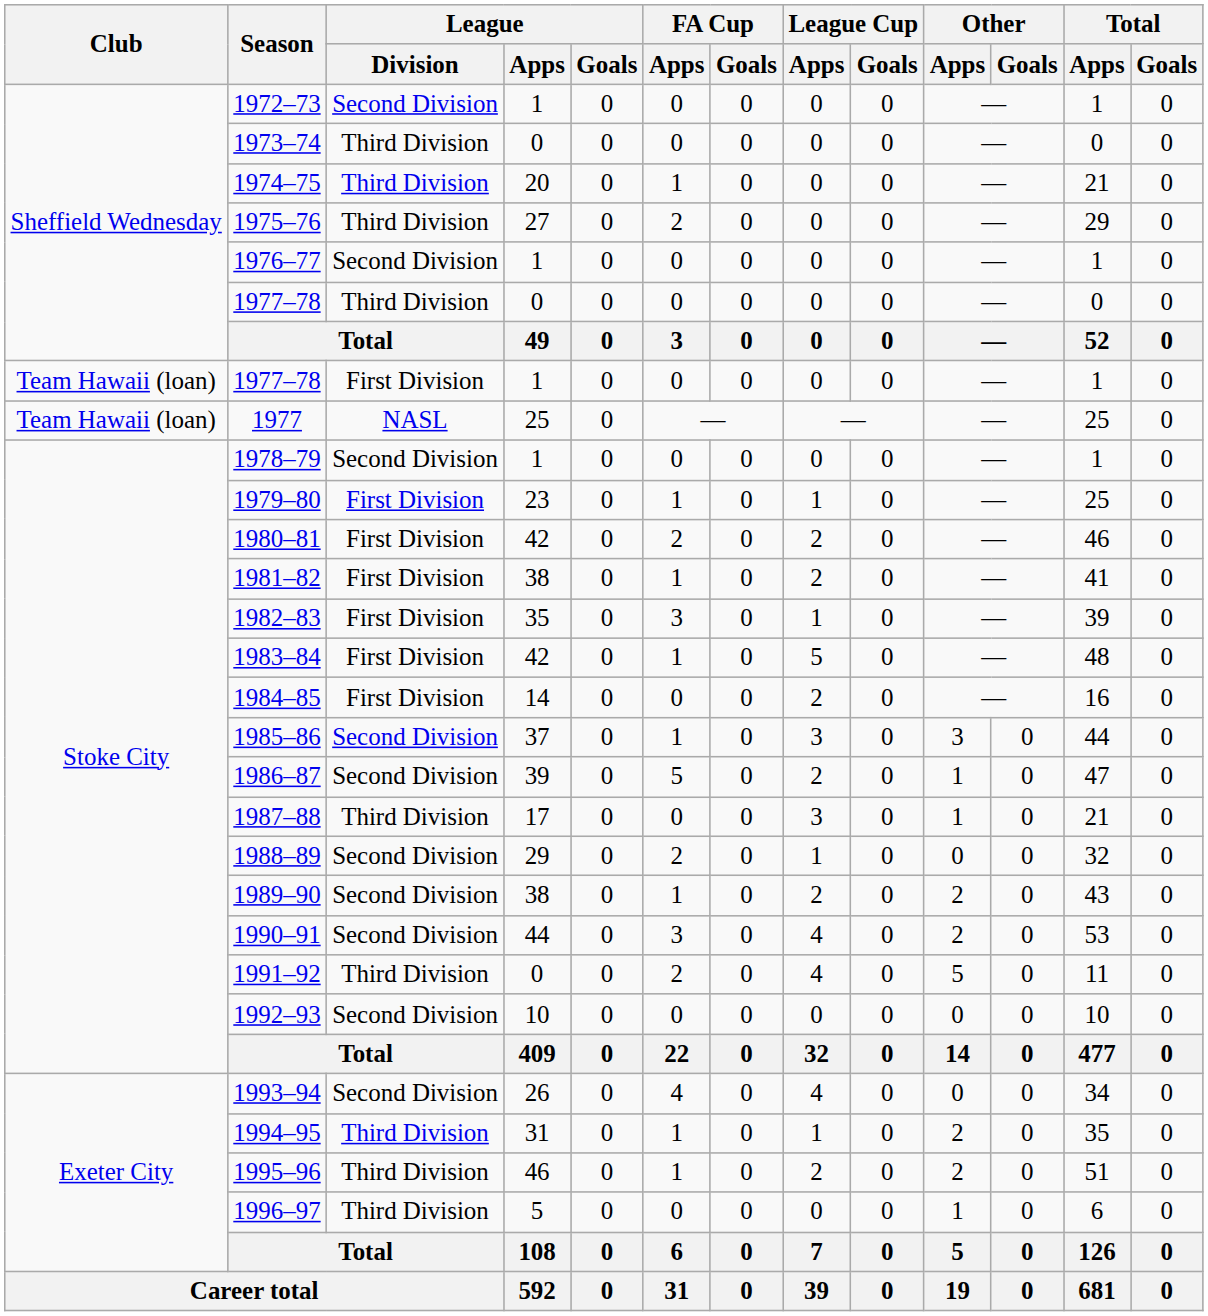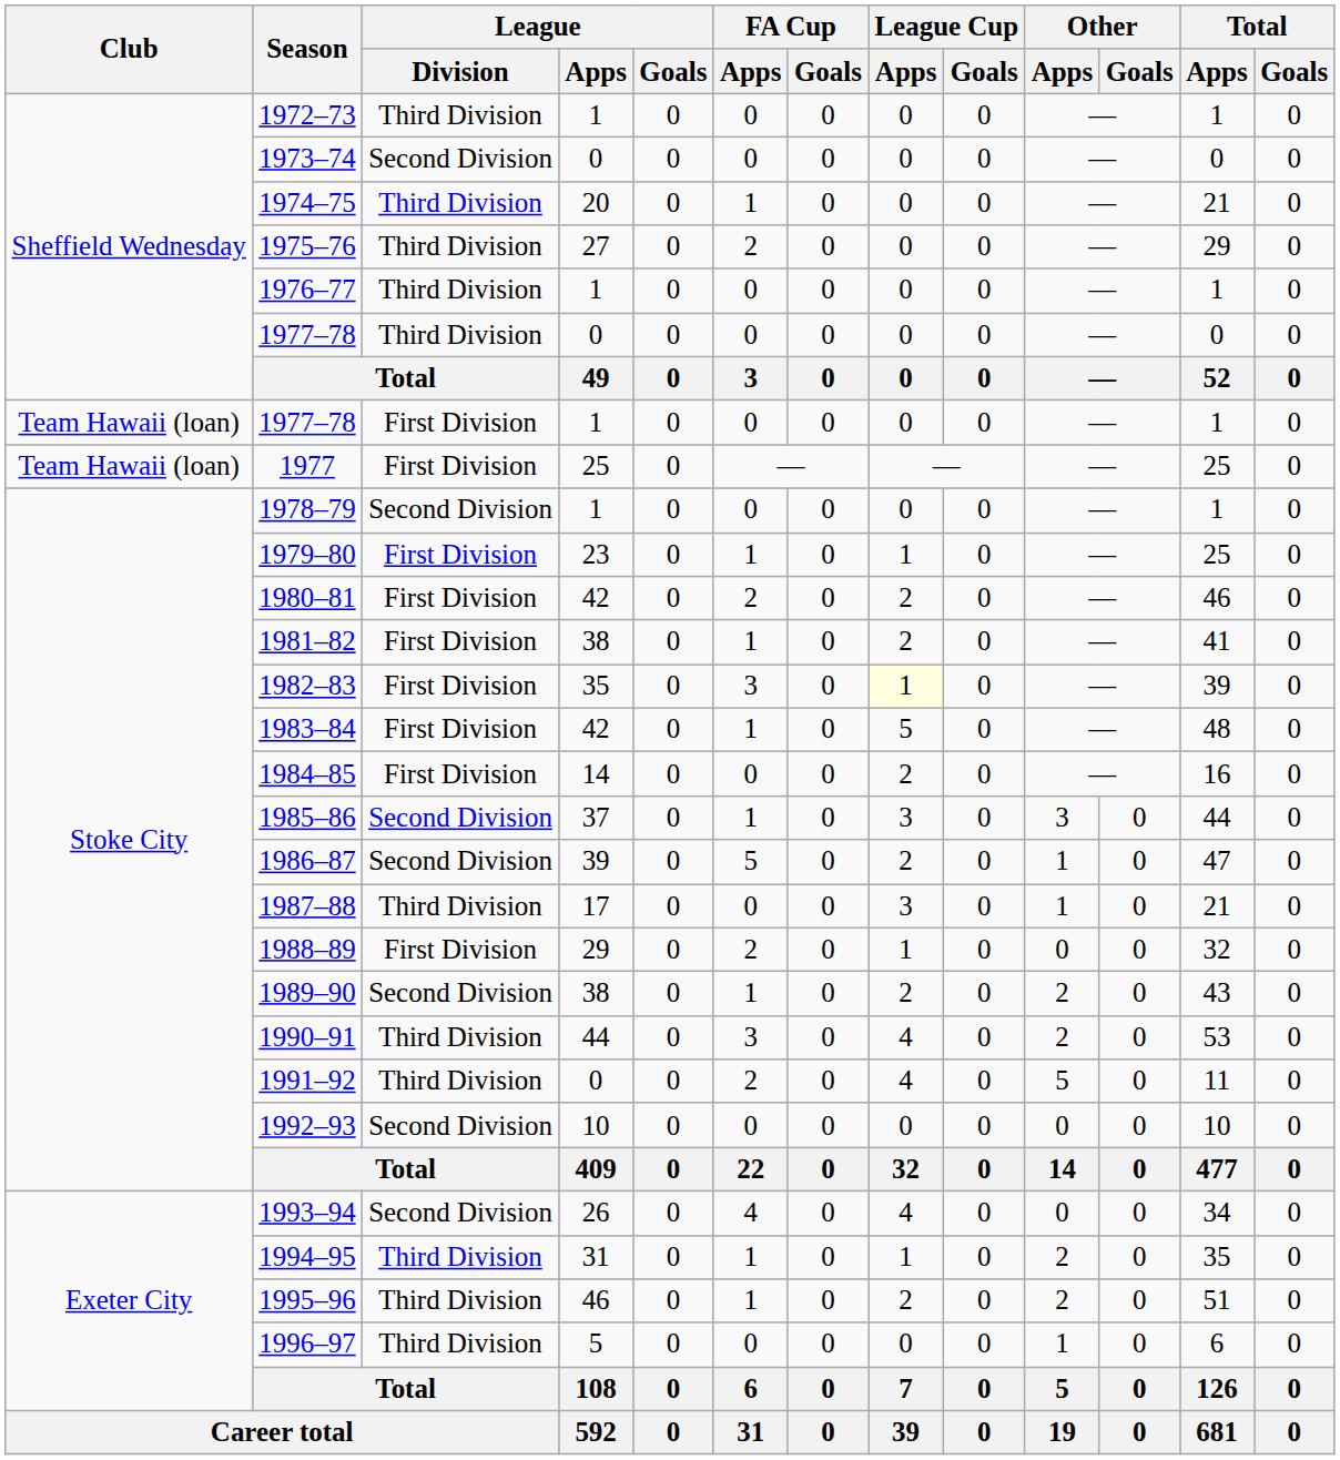 <table class="wikitable" style="text-align: center;">
 <tr>
 <th rowspan="2">Club</th>
 <th rowspan="2">Season</th>
 <th colspan="3">League</th>
 <th colspan="2">FA Cup</th>
 <th colspan="2">League Cup</th>
 <th colspan="2">Other</th>
 <th colspan="2">Total</th>
 </tr>
 <tr>
 <th>Division</th>
 <th>Apps</th>
 <th>Goals</th>
 <th>Apps</th>
 <th>Goals</th>
 <th>Apps</th>
 <th>Goals</th>
 <th>Apps</th>
 <th>Goals</th>
 <th>Apps</th>
 <th>Goals</th>
 </tr>
 <tr>
 <td rowspan="7"><a href='#'>Sheffield Wednesday</a></td>
 <td><a href='#'>1972–73</a></td>
-<td><a href='#'>Second Division</a></td>
+<td>Third Division</td>
 <td>1</td>
 <td>0</td>
 <td>0</td>
 <td>0</td>
 <td>0</td>
 <td>0</td>
 <td colspan="2">—</td>
 <td>1</td>
 <td>0</td>
 </tr>
 <tr>
 <td><a href='#'>1973–74</a></td>
-<td>Third Division</td>
+<td>Second Division</td>
 <td>0</td>
 <td>0</td>
 <td>0</td>
 <td>0</td>
 <td>0</td>
 <td>0</td>
 <td colspan="2">—</td>
 <td>0</td>
 <td>0</td>
 </tr>
 <tr>
 <td><a href='#'>1974–75</a></td>
 <td><a href='#'>Third Division</a></td>
 <td>20</td>
 <td>0</td>
 <td>1</td>
 <td>0</td>
 <td>0</td>
 <td>0</td>
 <td colspan="2">—</td>
 <td>21</td>
 <td>0</td>
 </tr>
 <tr>
 <td><a href='#'>1975–76</a></td>
 <td>Third Division</td>
 <td>27</td>
 <td>0</td>
 <td>2</td>
 <td>0</td>
 <td>0</td>
 <td>0</td>
 <td colspan="2">—</td>
 <td>29</td>
 <td>0</td>
 </tr>
 <tr>
 <td><a href='#'>1976–77</a></td>
-<td>Second Division</td>
+<td>Third Division</td>
 <td>1</td>
 <td>0</td>
 <td>0</td>
 <td>0</td>
 <td>0</td>
 <td>0</td>
 <td colspan="2">—</td>
 <td>1</td>
 <td>0</td>
 </tr>
 <tr>
 <td><a href='#'>1977–78</a></td>
 <td>Third Division</td>
 <td>0</td>
 <td>0</td>
 <td>0</td>
 <td>0</td>
 <td>0</td>
 <td>0</td>
 <td colspan="2">—</td>
 <td>0</td>
 <td>0</td>
 </tr>
 <tr>
 <th colspan="2">Total</th>
 <th>49</th>
 <th>0</th>
 <th>3</th>
 <th>0</th>
 <th>0</th>
 <th>0</th>
 <th colspan="2">—</th>
 <th>52</th>
 <th>0</th>
 </tr>
 <tr>
 <td><a href='#'>Team Hawaii</a> (loan)</td>
 <td><a href='#'>1977–78</a></td>
 <td>First Division</td>
 <td>1</td>
 <td>0</td>
 <td>0</td>
 <td>0</td>
 <td>0</td>
 <td>0</td>
 <td colspan="2">—</td>
 <td>1</td>
 <td>0</td>
 </tr>
 <tr>
 <td><a href='#'>Team Hawaii</a> (loan)</td>
 <td><a href='#'>1977</a></td>
-<td><a href='#'>NASL</a></td>
+<td>First Division</td>
 <td>25</td>
 <td>0</td>
 <td colspan="2">—</td>
 <td colspan="2">—</td>
 <td colspan="2">—</td>
 <td>25</td>
 <td>0</td>
 </tr>
 <tr>
 <td rowspan="16"><a href='#'>Stoke City</a></td>
 <td><a href='#'>1978–79</a></td>
 <td>Second Division</td>
 <td>1</td>
 <td>0</td>
 <td>0</td>
 <td>0</td>
 <td>0</td>
 <td>0</td>
 <td colspan="2">—</td>
 <td>1</td>
 <td>0</td>
 </tr>
 <tr>
 <td><a href='#'>1979–80</a></td>
 <td><a href='#'>First Division</a></td>
 <td>23</td>
 <td>0</td>
 <td>1</td>
 <td>0</td>
 <td>1</td>
 <td>0</td>
 <td colspan="2">—</td>
 <td>25</td>
 <td>0</td>
 </tr>
 <tr>
 <td><a href='#'>1980–81</a></td>
 <td>First Division</td>
 <td>42</td>
 <td>0</td>
 <td>2</td>
 <td>0</td>
 <td>2</td>
 <td>0</td>
 <td colspan="2">—</td>
 <td>46</td>
 <td>0</td>
 </tr>
 <tr>
 <td><a href='#'>1981–82</a></td>
 <td>First Division</td>
 <td>38</td>
 <td>0</td>
 <td>1</td>
 <td>0</td>
 <td>2</td>
 <td>0</td>
 <td colspan="2">—</td>
 <td>41</td>
 <td>0</td>
 </tr>
 <tr>
 <td><a href='#'>1982–83</a></td>
 <td>First Division</td>
 <td>35</td>
 <td>0</td>
 <td>3</td>
 <td>0</td>
-<td>1</td>
+<td style="background: lightyellow;">1</td>
 <td>0</td>
 <td colspan="2">—</td>
 <td>39</td>
 <td>0</td>
 </tr>
 <tr>
 <td><a href='#'>1983–84</a></td>
 <td>First Division</td>
 <td>42</td>
 <td>0</td>
 <td>1</td>
 <td>0</td>
 <td>5</td>
 <td>0</td>
 <td colspan="2">—</td>
 <td>48</td>
 <td>0</td>
 </tr>
 <tr>
 <td><a href='#'>1984–85</a></td>
 <td>First Division</td>
 <td>14</td>
 <td>0</td>
 <td>0</td>
 <td>0</td>
 <td>2</td>
 <td>0</td>
 <td colspan="2">—</td>
 <td>16</td>
 <td>0</td>
 </tr>
 <tr>
 <td><a href='#'>1985–86</a></td>
 <td><a href='#'>Second Division</a></td>
 <td>37</td>
 <td>0</td>
 <td>1</td>
 <td>0</td>
 <td>3</td>
 <td>0</td>
 <td>3</td>
 <td>0</td>
 <td>44</td>
 <td>0</td>
 </tr>
 <tr>
 <td><a href='#'>1986–87</a></td>
 <td>Second Division</td>
 <td>39</td>
 <td>0</td>
 <td>5</td>
 <td>0</td>
 <td>2</td>
 <td>0</td>
 <td>1</td>
 <td>0</td>
 <td>47</td>
 <td>0</td>
 </tr>
 <tr>
 <td><a href='#'>1987–88</a></td>
 <td>Third Division</td>
 <td>17</td>
 <td>0</td>
 <td>0</td>
 <td>0</td>
 <td>3</td>
 <td>0</td>
 <td>1</td>
 <td>0</td>
 <td>21</td>
 <td>0</td>
 </tr>
 <tr>
 <td><a href='#'>1988–89</a></td>
-<td>Second Division</td>
+<td>First Division</td>
 <td>29</td>
 <td>0</td>
 <td>2</td>
 <td>0</td>
 <td>1</td>
 <td>0</td>
 <td>0</td>
 <td>0</td>
 <td>32</td>
 <td>0</td>
 </tr>
 <tr>
 <td><a href='#'>1989–90</a></td>
 <td>Second Division</td>
 <td>38</td>
 <td>0</td>
 <td>1</td>
 <td>0</td>
 <td>2</td>
 <td>0</td>
 <td>2</td>
 <td>0</td>
 <td>43</td>
 <td>0</td>
 </tr>
 <tr>
 <td><a href='#'>1990–91</a></td>
-<td>Second Division</td>
+<td>Third Division</td>
 <td>44</td>
 <td>0</td>
 <td>3</td>
 <td>0</td>
 <td>4</td>
 <td>0</td>
 <td>2</td>
 <td>0</td>
 <td>53</td>
 <td>0</td>
 </tr>
 <tr>
 <td><a href='#'>1991–92</a></td>
 <td>Third Division</td>
 <td>0</td>
 <td>0</td>
 <td>2</td>
 <td>0</td>
 <td>4</td>
 <td>0</td>
 <td>5</td>
 <td>0</td>
 <td>11</td>
 <td>0</td>
 </tr>
 <tr>
 <td><a href='#'>1992–93</a></td>
 <td>Second Division</td>
 <td>10</td>
 <td>0</td>
 <td>0</td>
 <td>0</td>
 <td>0</td>
 <td>0</td>
 <td>0</td>
 <td>0</td>
 <td>10</td>
 <td>0</td>
 </tr>
 <tr>
 <th colspan="2">Total</th>
 <th>409</th>
 <th>0</th>
 <th>22</th>
 <th>0</th>
 <th>32</th>
 <th>0</th>
 <th>14</th>
 <th>0</th>
 <th>477</th>
 <th>0</th>
 </tr>
 <tr>
 <td rowspan="5"><a href='#'>Exeter City</a></td>
 <td><a href='#'>1993–94</a></td>
 <td>Second Division</td>
 <td>26</td>
 <td>0</td>
 <td>4</td>
 <td>0</td>
 <td>4</td>
 <td>0</td>
 <td>0</td>
 <td>0</td>
 <td>34</td>
 <td>0</td>
 </tr>
 <tr>
 <td><a href='#'>1994–95</a></td>
 <td><a href='#'>Third Division</a></td>
 <td>31</td>
 <td>0</td>
 <td>1</td>
 <td>0</td>
 <td>1</td>
 <td>0</td>
 <td>2</td>
 <td>0</td>
 <td>35</td>
 <td>0</td>
 </tr>
 <tr>
 <td><a href='#'>1995–96</a></td>
 <td>Third Division</td>
 <td>46</td>
 <td>0</td>
 <td>1</td>
 <td>0</td>
 <td>2</td>
 <td>0</td>
 <td>2</td>
 <td>0</td>
 <td>51</td>
 <td>0</td>
 </tr>
 <tr>
 <td><a href='#'>1996–97</a></td>
 <td>Third Division</td>
 <td>5</td>
 <td>0</td>
 <td>0</td>
 <td>0</td>
 <td>0</td>
 <td>0</td>
 <td>1</td>
 <td>0</td>
 <td>6</td>
 <td>0</td>
 </tr>
 <tr>
 <th colspan="2">Total</th>
 <th>108</th>
 <th>0</th>
 <th>6</th>
 <th>0</th>
 <th>7</th>
 <th>0</th>
 <th>5</th>
 <th>0</th>
 <th>126</th>
 <th>0</th>
 </tr>
 <tr>
 <th colspan="3">Career total</th>
 <th>592</th>
 <th>0</th>
 <th>31</th>
 <th>0</th>
 <th>39</th>
 <th>0</th>
 <th>19</th>
 <th>0</th>
 <th>681</th>
 <th>0</th>
 </tr>
 </table>
